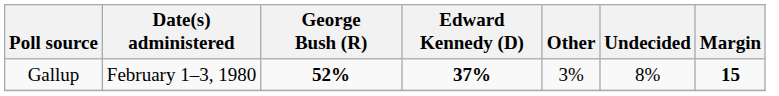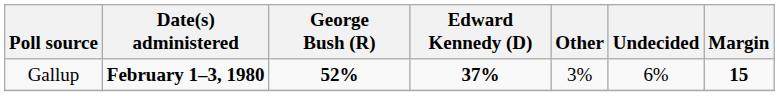 <table class="wikitable sortable" style="text-align:center;font-size:90%;line-height:17px">
 <tr valign= bottom>
 <th>Poll source</th>
 <th>Date(s)<br>administered</th>
 <th class="unsortable" style="width:100px;">George<br>Bush (R)</th>
 <th class="unsortable" style="width:100px;">Edward<br>Kennedy (D)</th>
 <th class="unsortable">Other</th>
 <th class="unsortable">Undecided</th>
 <th>Margin</th>
 </tr>
 <tr>
 <td align="center">Gallup</td>
-<td align="center">February 1–3, 1980</td>
+<td align="center"><strong>February 1–3, 1980</strong></td>
 <td><strong>52%</strong></td>
 <td align="center"><strong>37%</strong></td>
 <td align="center">3%</td>
-<td align="center">8%</td>
+<td align="center">6%</td>
 <td><strong>15</strong></td>
 </tr>
 <tr>
 </tr>
 </table>
